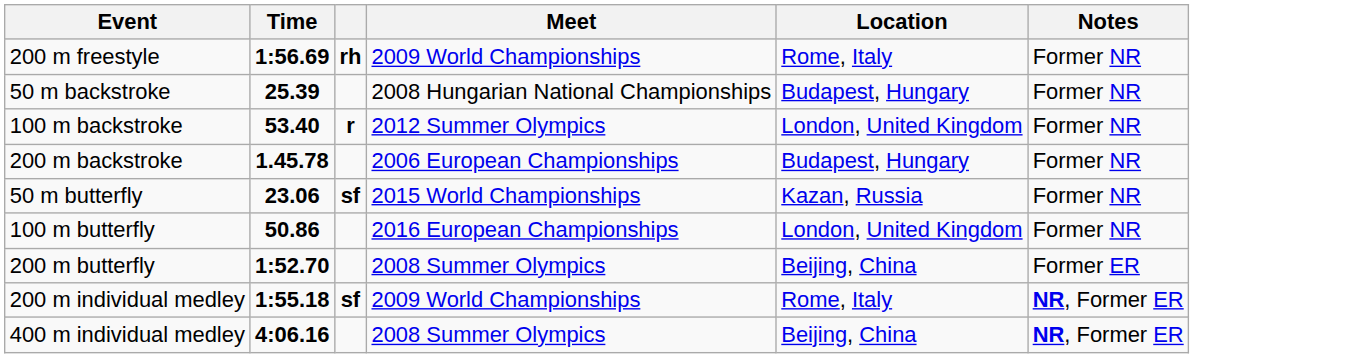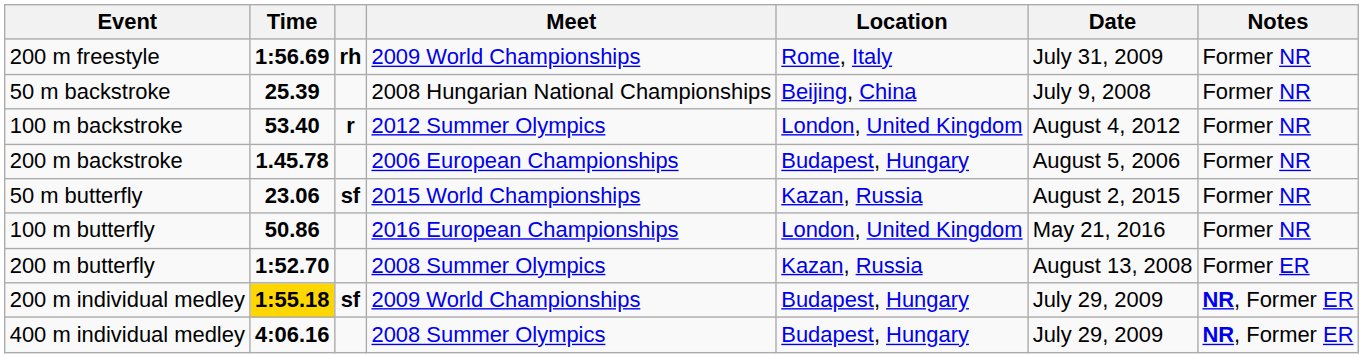 <table class="wikitable">
 <tr>
 <th>Event</th>
 <th>Time</th>
 <th></th>
 <th>Meet</th>
 <th>Location</th>
+<th>Date</th>
 <th>Notes</th>
 </tr>
 <tr>
 <td>200 m freestyle</td>
 <td align="center"><strong>1:56.69</strong></td>
 <td align="center"><strong>rh</strong></td>
 <td><a href='#'>2009 World Championships</a></td>
 <td><a href='#'>Rome</a>, <a href='#'>Italy</a></td>
+<td>July 31, 2009</td>
 <td>Former <a href='#'>NR</a></td>
 </tr>
 <tr>
 <td>50 m backstroke</td>
 <td align="center"><strong>25.39</strong></td>
 <td></td>
 <td>2008 Hungarian National Championships</td>
-<td><a href='#'>Budapest</a>, <a href='#'>Hungary</a></td>
+<td><a href='#'>Beijing</a>, <a href='#'>China</a></td>
+<td>July 9, 2008</td>
 <td>Former <a href='#'>NR</a></td>
 </tr>
 <tr>
 <td>100 m backstroke</td>
 <td align="center"><strong>53.40</strong></td>
 <td align="center"><strong>r</strong></td>
 <td><a href='#'>2012 Summer Olympics</a></td>
 <td><a href='#'>London</a>, <a href='#'>United Kingdom</a></td>
+<td>August 4, 2012</td>
 <td>Former <a href='#'>NR</a></td>
 </tr>
 <tr>
 <td>200 m backstroke</td>
 <td align="center"><strong>1.45.78</strong></td>
 <td></td>
 <td><a href='#'>2006 European Championships</a></td>
 <td><a href='#'>Budapest</a>, <a href='#'>Hungary</a></td>
+<td>August 5, 2006</td>
 <td>Former <a href='#'>NR</a></td>
 </tr>
 <tr>
 <td>50 m butterfly</td>
 <td align="center"><strong>23.06</strong></td>
 <td align="center"><strong>sf</strong></td>
 <td><a href='#'>2015 World Championships</a></td>
 <td><a href='#'>Kazan</a>, <a href='#'>Russia</a></td>
+<td>August 2, 2015</td>
 <td>Former <a href='#'>NR</a></td>
 </tr>
 <tr>
 <td>100 m butterfly</td>
 <td align="center"><strong>50.86</strong></td>
 <td></td>
 <td><a href='#'>2016 European Championships</a></td>
 <td><a href='#'>London</a>, <a href='#'>United Kingdom</a></td>
+<td>May 21, 2016</td>
 <td>Former <a href='#'>NR</a></td>
 </tr>
 <tr>
 <td>200 m butterfly</td>
 <td align="center"><strong>1:52.70</strong></td>
 <td></td>
 <td><a href='#'>2008 Summer Olympics</a></td>
-<td><a href='#'>Beijing</a>, <a href='#'>China</a></td>
+<td><a href='#'>Kazan</a>, <a href='#'>Russia</a></td>
+<td>August 13, 2008</td>
 <td>Former <a href='#'>ER</a></td>
 </tr>
 <tr>
 <td>200 m individual medley</td>
-<td align="center"><strong>1:55.18</strong></td>
+<td align="center" style="background: gold;"><strong>1:55.18</strong></td>
 <td align="center"><strong>sf</strong></td>
 <td><a href='#'>2009 World Championships</a></td>
-<td><a href='#'>Rome</a>, <a href='#'>Italy</a></td>
+<td><a href='#'>Budapest</a>, <a href='#'>Hungary</a></td>
+<td>July 29, 2009</td>
 <td><strong><a href='#'>NR</a></strong>, Former <a href='#'>ER</a></td>
 </tr>
 <tr>
 <td>400 m individual medley</td>
 <td align="center"><strong>4:06.16</strong></td>
 <td></td>
 <td><a href='#'>2008 Summer Olympics</a></td>
-<td><a href='#'>Beijing</a>, <a href='#'>China</a></td>
+<td><a href='#'>Budapest</a>, <a href='#'>Hungary</a></td>
+<td>July 29, 2009</td>
 <td><strong><a href='#'>NR</a></strong>, Former <a href='#'>ER</a></td>
 </tr>
 </table>
